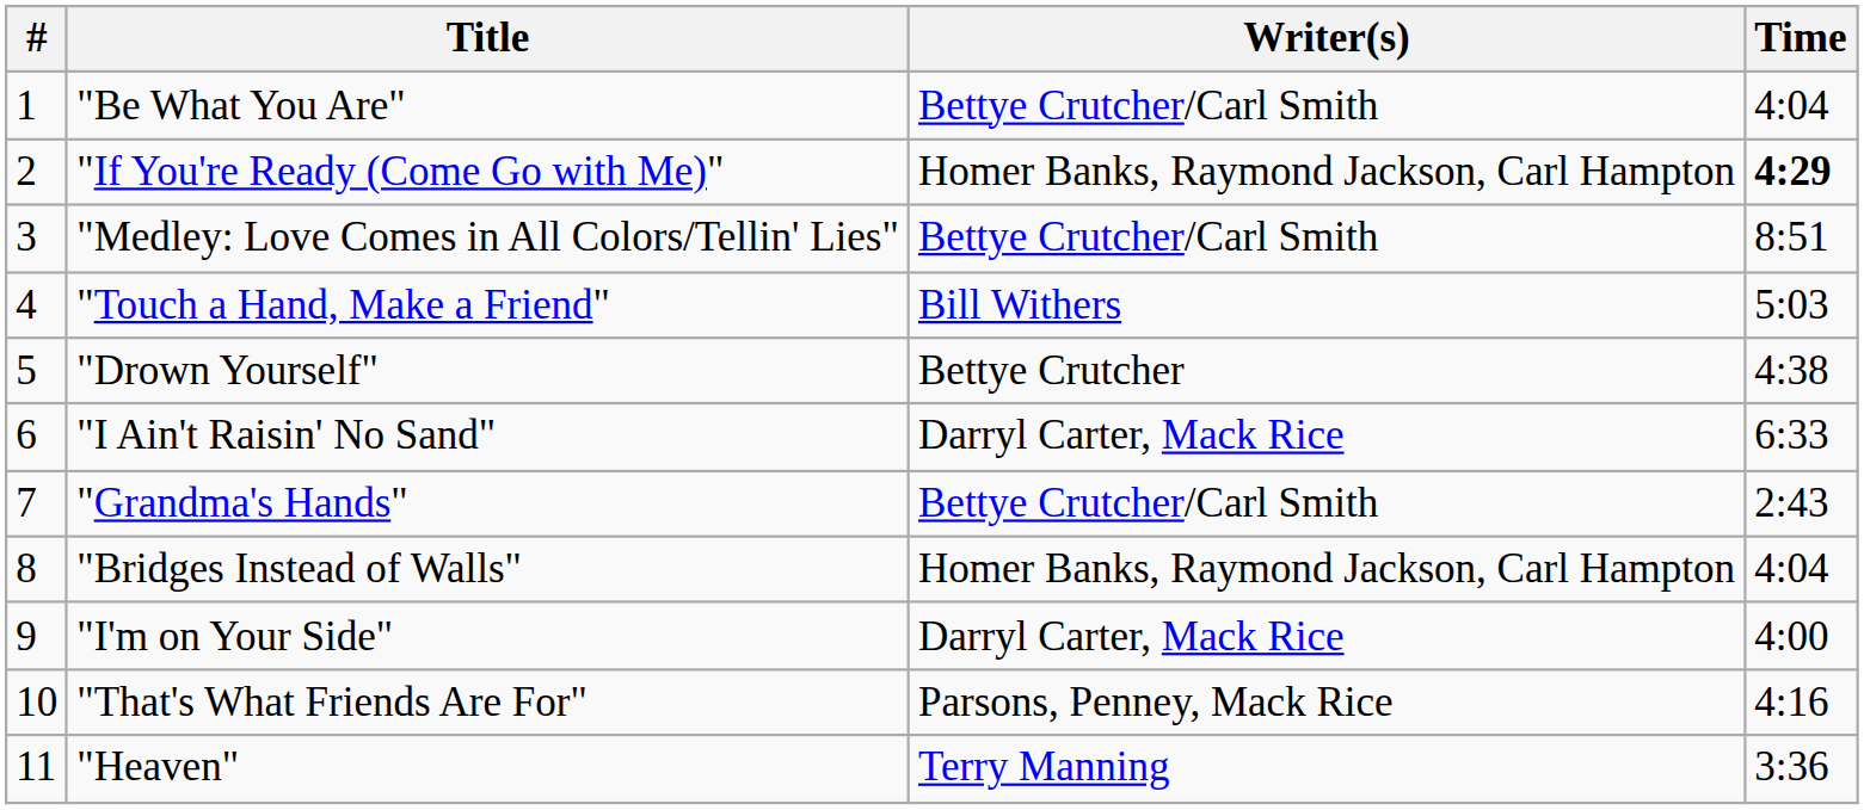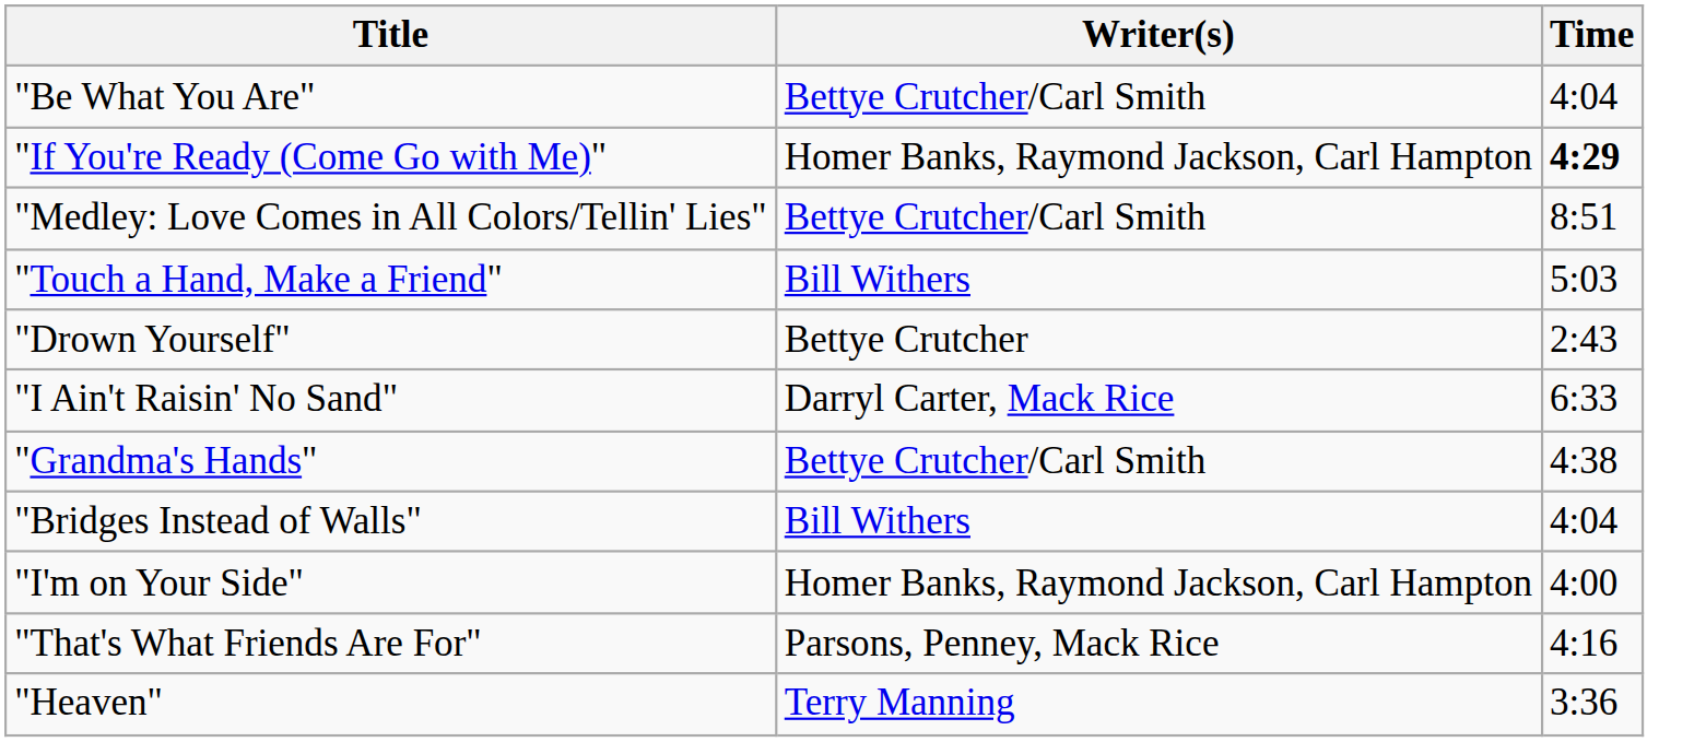 <table class="wikitable">
 <tr>
-<th>#</th>
 <th>Title</th>
 <th>Writer(s)</th>
 <th>Time</th>
 </tr>
 <tr>
-<td>1</td>
 <td>"Be What You Are"</td>
 <td><a href='#'>Bettye Crutcher</a>/Carl Smith</td>
 <td>4:04</td>
 </tr>
 <tr>
-<td>2</td>
 <td>"<a href='#'>If You're Ready (Come Go with Me)</a>"</td>
 <td>Homer Banks, Raymond Jackson, Carl Hampton</td>
 <td><strong>4:29</strong></td>
 </tr>
 <tr>
-<td>3</td>
 <td>"Medley: Love Comes in All Colors/Tellin' Lies"</td>
 <td><a href='#'>Bettye Crutcher</a>/Carl Smith</td>
 <td>8:51</td>
 </tr>
 <tr>
-<td>4</td>
 <td>"<a href='#'>Touch a Hand, Make a Friend</a>"</td>
 <td><a href='#'>Bill Withers</a></td>
 <td>5:03</td>
 </tr>
 <tr>
-<td>5</td>
 <td>"Drown Yourself"</td>
 <td>Bettye Crutcher</td>
-<td>4:38</td>
+<td>2:43</td>
 </tr>
 <tr>
-<td>6</td>
 <td>"I Ain't Raisin' No Sand"</td>
 <td>Darryl Carter, <a href='#'>Mack Rice</a></td>
 <td>6:33</td>
 </tr>
 <tr>
-<td>7</td>
 <td>"<a href='#'>Grandma's Hands</a>"</td>
 <td><a href='#'>Bettye Crutcher</a>/Carl Smith</td>
-<td>2:43</td>
+<td>4:38</td>
 </tr>
 <tr>
-<td>8</td>
 <td>"Bridges Instead of Walls"</td>
-<td>Homer Banks, Raymond Jackson, Carl Hampton</td>
+<td><a href='#'>Bill Withers</a></td>
 <td>4:04</td>
 </tr>
 <tr>
-<td>9</td>
 <td>"I'm on Your Side"</td>
-<td>Darryl Carter, <a href='#'>Mack Rice</a></td>
+<td>Homer Banks, Raymond Jackson, Carl Hampton</td>
 <td>4:00</td>
 </tr>
 <tr>
-<td>10</td>
 <td>"That's What Friends Are For"</td>
 <td>Parsons, Penney, Mack Rice</td>
 <td>4:16</td>
 </tr>
 <tr>
-<td>11</td>
 <td>"Heaven"</td>
 <td><a href='#'>Terry Manning</a></td>
 <td>3:36</td>
 </tr>
 </table>
